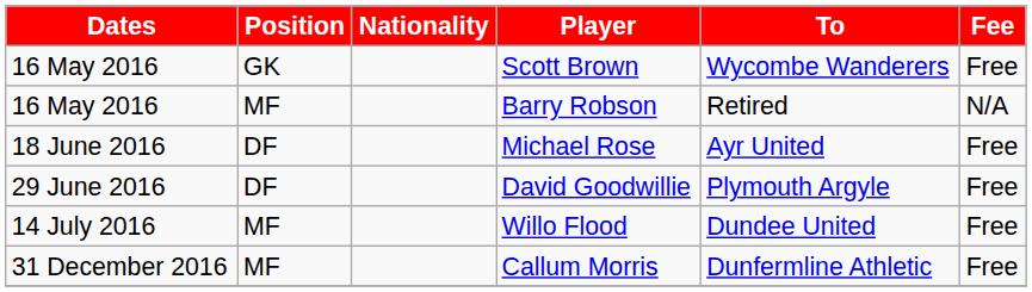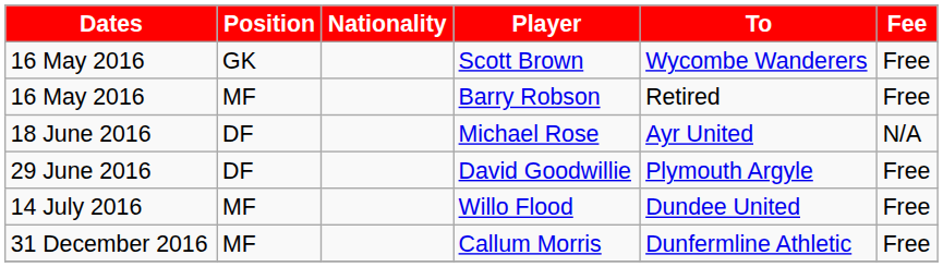 <table class="wikitable" style="text-align:center; font-size:95%;width:98%; text-align:left">
 <tr>
 <th style="background:#FF0000; color:#FFFFFF;" scope="col">Dates</th>
 <th style="background:#FF0000; color:#FFFFFF;" scope="col">Position</th>
 <th style="background:#FF0000; color:#FFFFFF;" scope="col">Nationality</th>
 <th style="background:#FF0000; color:#FFFFFF;" scope="col">Player</th>
 <th style="background:#FF0000; color:#FFFFFF;" scope="col">To</th>
 <th style="background:#FF0000; color:#FFFFFF;" scope="col">Fee</th>
 </tr>
 <tr>
 <td>16 May 2016</td>
 <td>GK</td>
 <td></td>
 <td><a href='#'>Scott Brown</a></td>
 <td> <a href='#'>Wycombe Wanderers</a></td>
 <td>Free</td>
 </tr>
 <tr>
 <td>16 May 2016</td>
 <td>MF</td>
 <td></td>
 <td><a href='#'>Barry Robson</a></td>
 <td>Retired</td>
-<td>N/A</td>
+<td>Free</td>
 </tr>
 <tr>
 <td>18 June 2016</td>
 <td>DF</td>
 <td></td>
 <td><a href='#'>Michael Rose</a></td>
 <td> <a href='#'>Ayr United</a></td>
-<td>Free</td>
+<td>N/A</td>
 </tr>
 <tr>
 <td>29 June 2016</td>
 <td>DF</td>
 <td></td>
 <td><a href='#'>David Goodwillie</a></td>
 <td> <a href='#'>Plymouth Argyle</a></td>
 <td>Free</td>
 </tr>
 <tr>
 <td>14 July 2016</td>
 <td>MF</td>
 <td></td>
 <td><a href='#'>Willo Flood</a></td>
 <td> <a href='#'>Dundee United</a></td>
 <td>Free</td>
 </tr>
 <tr>
 <td>31 December 2016</td>
 <td>MF</td>
 <td></td>
 <td><a href='#'>Callum Morris</a></td>
 <td> <a href='#'>Dunfermline Athletic</a></td>
 <td>Free</td>
 </tr>
 <tr>
 </tr>
 </table>
